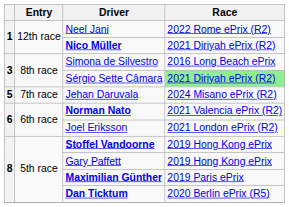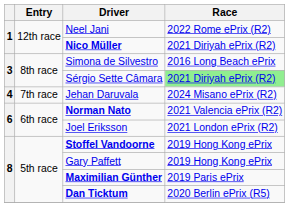 <table class="wikitable" style="text-align:center">
 <tr>
 <th></th>
 <th>Entry</th>
 <th>Driver</th>
 <th>Race</th>
 </tr>
 <tr>
 <th rowspan="2">1</th>
 <td rowspan="2">12th race</td>
 <td align=left> <a href='#'>Neel Jani</a></td>
 <td align=left><a href='#'>2022 Rome ePrix (R2)</a></td>
 </tr>
 <tr>
 <td align=left> <strong><a href='#'>Nico Müller</a></strong></td>
 <td align=left><a href='#'>2021 Diriyah ePrix (R2)</a></td>
 </tr>
 <tr>
 <th rowspan="2">3</th>
 <td rowspan="2">8th race</td>
 <td align="left"> <a href='#'>Simona de Silvestro</a></td>
 <td align="left"><a href='#'>2016 Long Beach ePrix</a></td>
 </tr>
 <tr>
 <td> <a href='#'>Sérgio Sette Câmara</a></td>
 <td align="left" style="background: lightgreen;"><a href='#'>2021 Diriyah ePrix (R2)</a></td>
 </tr>
 <tr>
-<th>5</th>
+<th>4</th>
 <td>7th race</td>
 <td align=left> <a href='#'>Jehan Daruvala</a></td>
 <td align=left><a href='#'>2024 Misano ePrix (R2)</a></td>
 </tr>
 <tr>
 <th rowspan="2">6</th>
 <td rowspan="2">6th race</td>
 <td align="left"><strong> <a href='#'>Norman Nato</a></strong></td>
 <td align="left"><a href='#'>2021 Valencia ePrix (R2)</a></td>
 </tr>
 <tr>
 <td align=left> <a href='#'>Joel Eriksson</a></td>
 <td align=left><a href='#'>2021 London ePrix (R2)</a></td>
 </tr>
 <tr>
 <th rowspan="4">8</th>
 <td rowspan="4">5th race</td>
 <td align="left"> <strong><a href='#'>Stoffel Vandoorne</a></strong></td>
 <td align="left"><a href='#'>2019 Hong Kong ePrix</a></td>
 </tr>
 <tr>
 <td align=left> <a href='#'>Gary Paffett</a></td>
 <td align=left><a href='#'>2019 Hong Kong ePrix</a></td>
 </tr>
 <tr>
 <td align=left> <strong><a href='#'>Maximilian Günther</a></strong></td>
 <td align=left><a href='#'>2019 Paris ePrix</a></td>
 </tr>
 <tr>
 <td align=left> <strong><a href='#'>Dan Ticktum</a></strong></td>
 <td align=left><a href='#'>2020 Berlin ePrix (R5)</a></td>
 </tr>
 <tr>
 </tr>
 </table>
